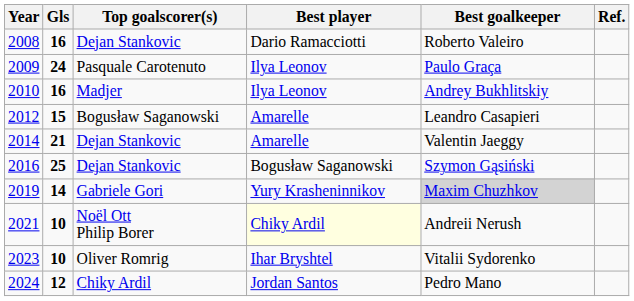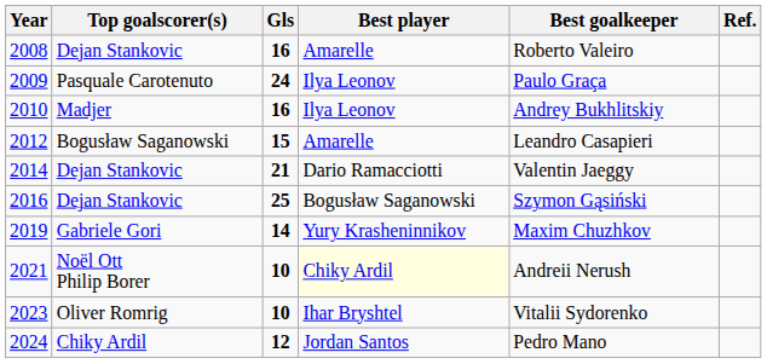 <table class="wikitable">
 <tr>
 <th>Year</th>
+<th width=170>Top goalscorer(s)</th>
 <th>Gls</th>
-<th width=170>Top goalscorer(s)</th>
 <th width=170>Best player</th>
 <th width=170>Best goalkeeper</th>
 <th>Ref.</th>
 </tr>
 <tr>
 <td> <a href='#'>2008</a></td>
+<td> <a href='#'>Dejan Stankovic</a></td>
 <td align=center><strong>16</strong></td>
-<td> <a href='#'>Dejan Stankovic</a></td>
-<td> Dario Ramacciotti</td>
+<td> <a href='#'>Amarelle</a></td>
 <td> Roberto Valeiro</td>
 <td></td>
 </tr>
 <tr>
 <td> <a href='#'>2009</a></td>
+<td> Pasquale Carotenuto</td>
 <td align=center><strong>24</strong></td>
-<td> Pasquale Carotenuto</td>
 <td> <a href='#'>Ilya Leonov</a></td>
 <td> <a href='#'>Paulo Graça</a></td>
 <td></td>
 </tr>
 <tr>
 <td> <a href='#'>2010</a></td>
+<td> <a href='#'>Madjer</a></td>
 <td align=center><strong>16</strong></td>
-<td> <a href='#'>Madjer</a></td>
 <td> <a href='#'>Ilya Leonov</a></td>
 <td> <a href='#'>Andrey Bukhlitskiy</a></td>
 <td></td>
 </tr>
 <tr>
 <td> <a href='#'>2012</a></td>
+<td> Bogusław Saganowski</td>
 <td align=center><strong>15</strong></td>
-<td> Bogusław Saganowski</td>
 <td> <a href='#'>Amarelle</a></td>
 <td> Leandro Casapieri</td>
 <td></td>
 </tr>
 <tr>
 <td> <a href='#'>2014</a></td>
+<td> <a href='#'>Dejan Stankovic</a></td>
 <td align=center><strong>21</strong></td>
-<td> <a href='#'>Dejan Stankovic</a></td>
-<td> <a href='#'>Amarelle</a></td>
+<td> Dario Ramacciotti</td>
 <td> Valentin Jaeggy</td>
 <td></td>
 </tr>
 <tr>
 <td> <a href='#'>2016</a></td>
+<td> <a href='#'>Dejan Stankovic</a></td>
 <td align=center><strong>25</strong></td>
-<td> <a href='#'>Dejan Stankovic</a></td>
 <td> Bogusław Saganowski</td>
 <td> <a href='#'>Szymon Gąsiński</a></td>
 <td></td>
 </tr>
 <tr>
 <td> <a href='#'>2019</a></td>
+<td> <a href='#'>Gabriele Gori</a></td>
 <td align=center><strong>14</strong></td>
-<td> <a href='#'>Gabriele Gori</a></td>
 <td> <a href='#'>Yury Krasheninnikov</a></td>
-<td style="background: lightgrey;"> <a href='#'>Maxim Chuzhkov</a></td>
+<td> <a href='#'>Maxim Chuzhkov</a></td>
 <td></td>
 </tr>
 <tr>
 <td> <a href='#'>2021</a></td>
+<td> <a href='#'>Noël Ott</a><br> Philip Borer</td>
 <td align=center><strong>10</strong></td>
-<td> <a href='#'>Noël Ott</a><br> Philip Borer</td>
 <td style="background: lightyellow;"> <a href='#'>Chiky Ardil</a></td>
 <td> Andreii Nerush</td>
 <td></td>
 </tr>
 <tr>
 <td> <a href='#'>2023</a></td>
+<td> Oliver Romrig</td>
 <td align=center><strong>10</strong></td>
-<td> Oliver Romrig</td>
 <td> <a href='#'>Ihar Bryshtel</a></td>
 <td> Vitalii Sydorenko</td>
 <td></td>
 </tr>
 <tr>
 <td> <a href='#'>2024</a></td>
+<td> <a href='#'>Chiky Ardil</a></td>
 <td align=center><strong>12</strong></td>
-<td> <a href='#'>Chiky Ardil</a></td>
 <td> <a href='#'>Jordan Santos</a></td>
 <td> Pedro Mano</td>
 <td></td>
 </tr>
 </table>
